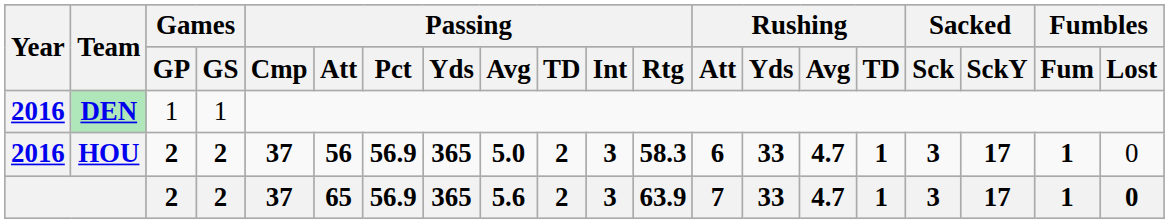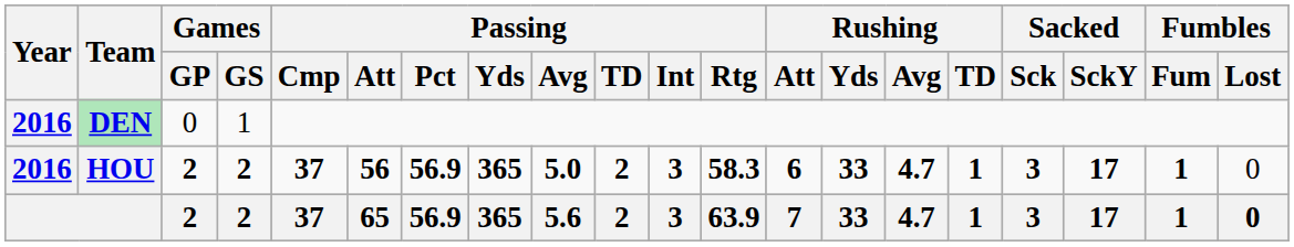 <table class="wikitable" style="text-align:center;">
 <tr>
 <th rowspan="2">Year</th>
 <th rowspan="2">Team</th>
 <th colspan="2">Games</th>
 <th colspan="8">Passing</th>
 <th colspan="4">Rushing</th>
 <th colspan="2">Sacked</th>
 <th colspan="2">Fumbles</th>
 </tr>
 <tr>
 <th>GP</th>
 <th>GS</th>
 <th>Cmp</th>
 <th>Att</th>
 <th>Pct</th>
 <th>Yds</th>
 <th>Avg</th>
 <th>TD</th>
 <th>Int</th>
 <th>Rtg</th>
 <th>Att</th>
 <th>Yds</th>
 <th>Avg</th>
 <th>TD</th>
 <th>Sck</th>
 <th>SckY</th>
 <th>Fum</th>
 <th>Lost</th>
 </tr>
 <tr>
 <th><a href='#'>2016</a></th>
 <th style="background:#afe6ba;"><a href='#'>DEN</a></th>
-<td>1</td>
+<td>0</td>
 <td>1</td>
 <td colspan="16"></td>
 </tr>
 <tr>
 <th><a href='#'>2016</a></th>
 <th><a href='#'>HOU</a></th>
 <td><strong>2</strong></td>
 <td><strong>2</strong></td>
 <td><strong>37</strong></td>
 <td><strong>56</strong></td>
 <td><strong>56.9</strong></td>
 <td><strong>365</strong></td>
 <td><strong>5.0</strong></td>
 <td><strong>2</strong></td>
 <td><strong>3</strong></td>
 <td><strong>58.3</strong></td>
 <td><strong>6</strong></td>
 <td><strong>33</strong></td>
 <td><strong>4.7</strong></td>
 <td><strong>1</strong></td>
 <td><strong>3</strong></td>
 <td><strong>17</strong></td>
 <td><strong>1</strong></td>
 <td>0</td>
 </tr>
 <tr>
 <th colspan="2"></th>
 <th>2</th>
 <th>2</th>
 <th>37</th>
 <th>65</th>
 <th>56.9</th>
 <th>365</th>
 <th>5.6</th>
 <th>2</th>
 <th>3</th>
 <th>63.9</th>
 <th>7</th>
 <th>33</th>
 <th>4.7</th>
 <th>1</th>
 <th>3</th>
 <th>17</th>
 <th>1</th>
 <th>0</th>
 </tr>
 </table>
